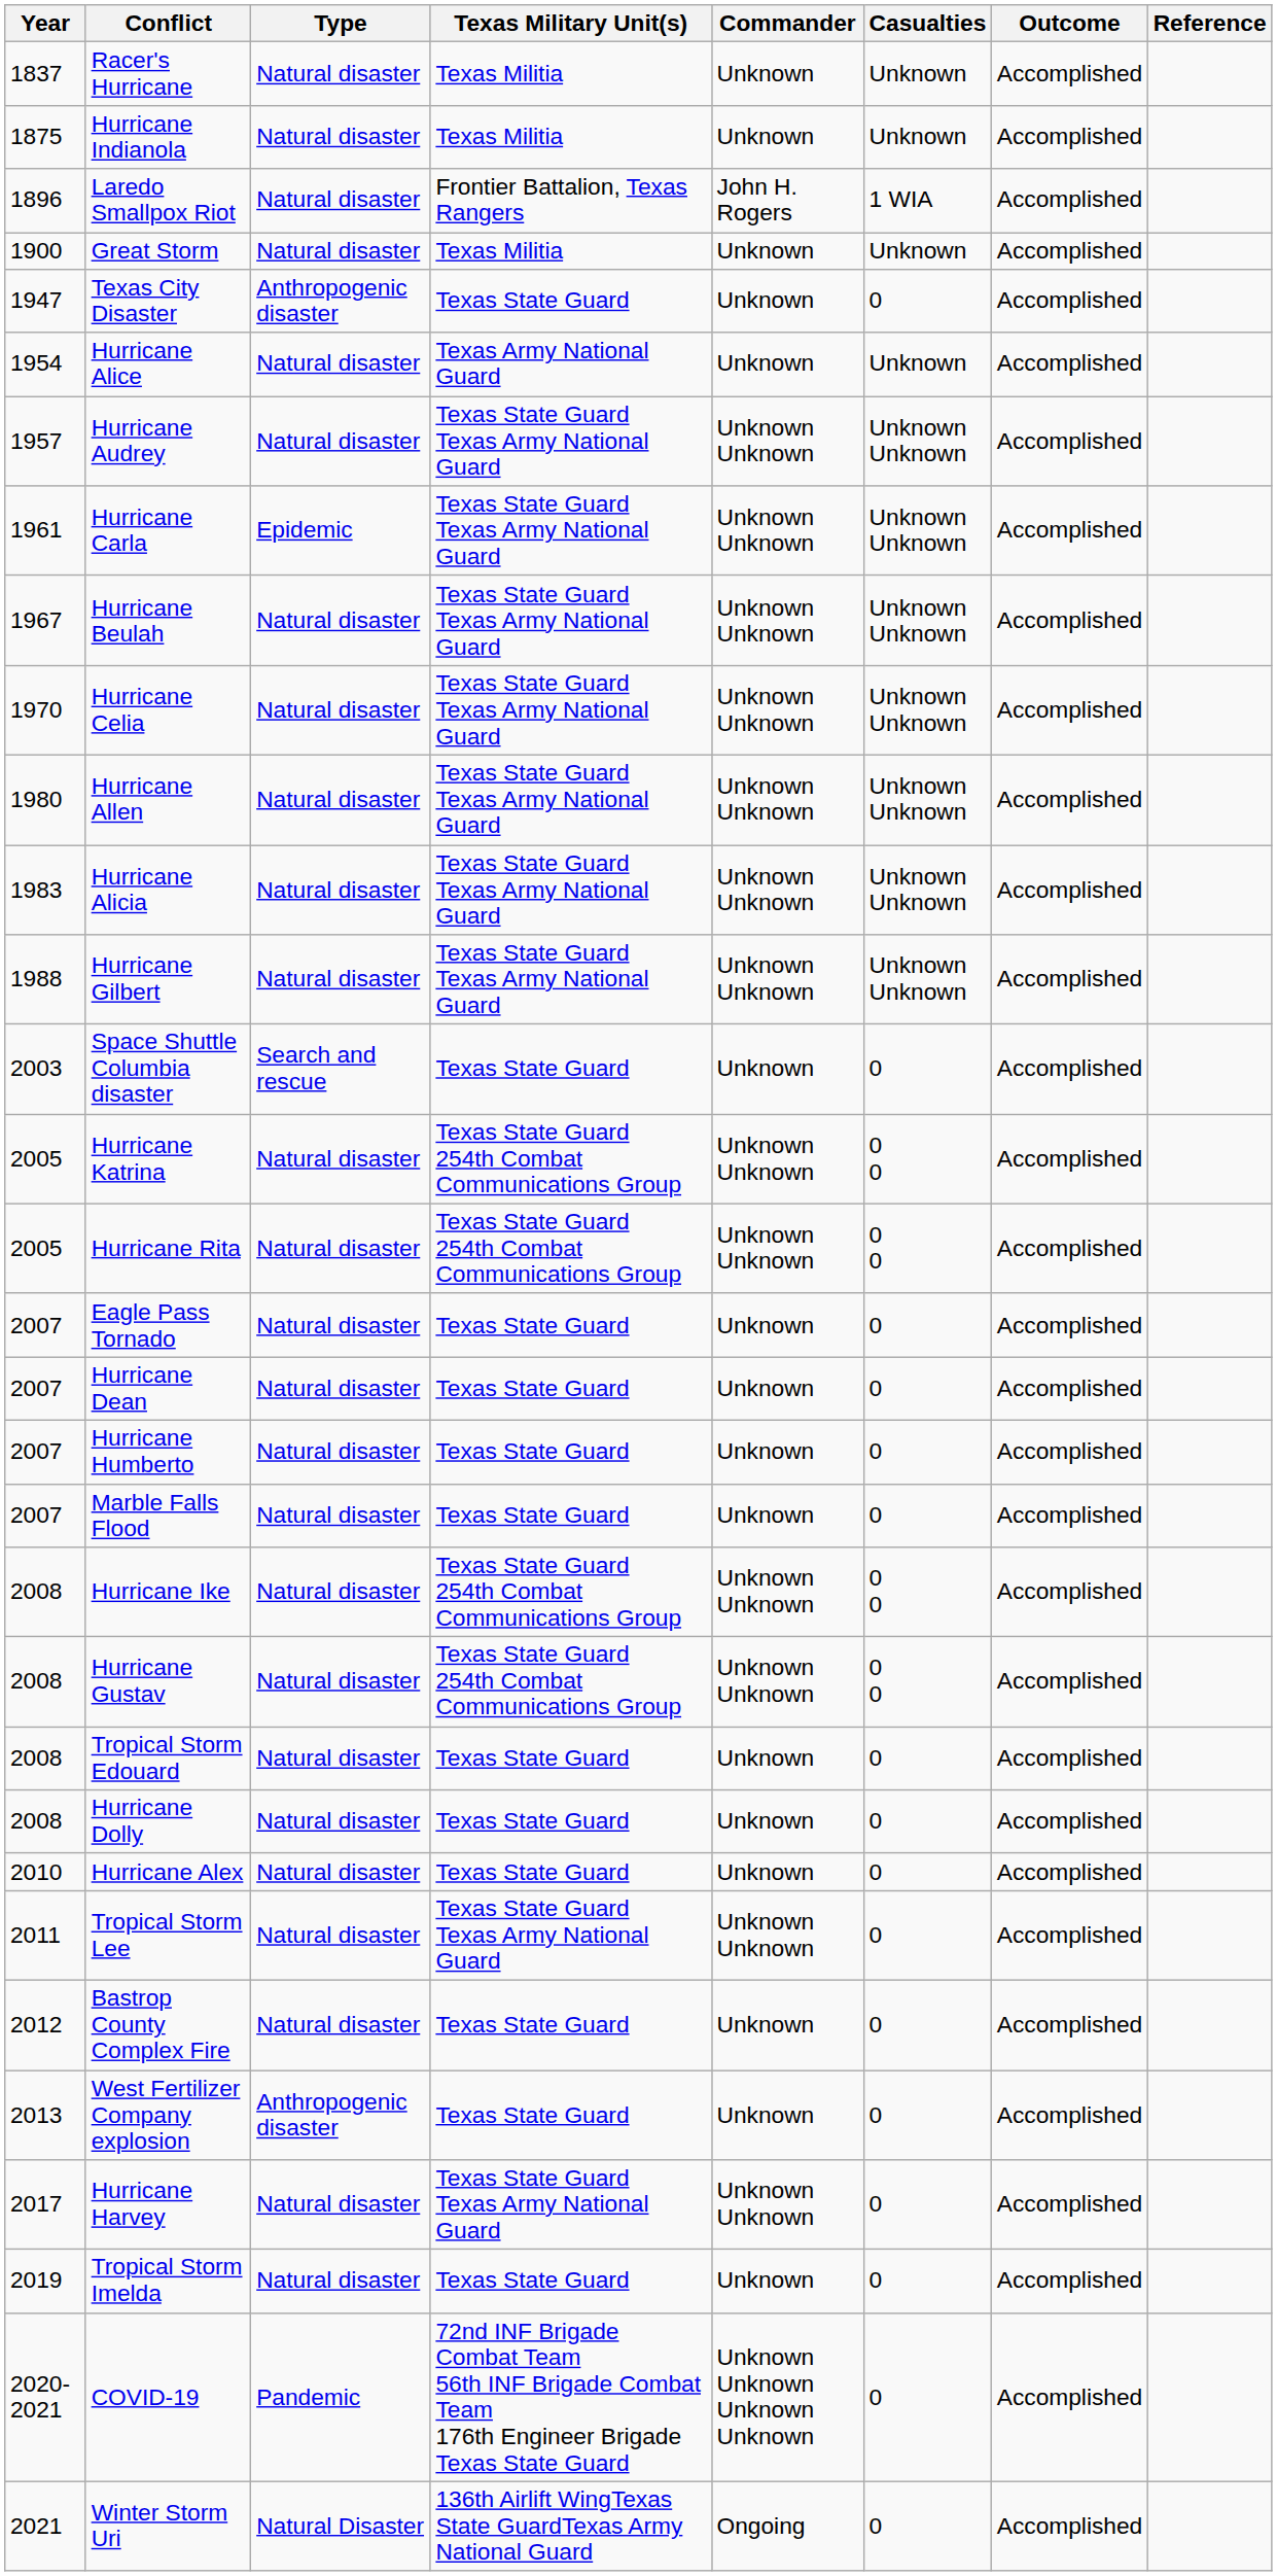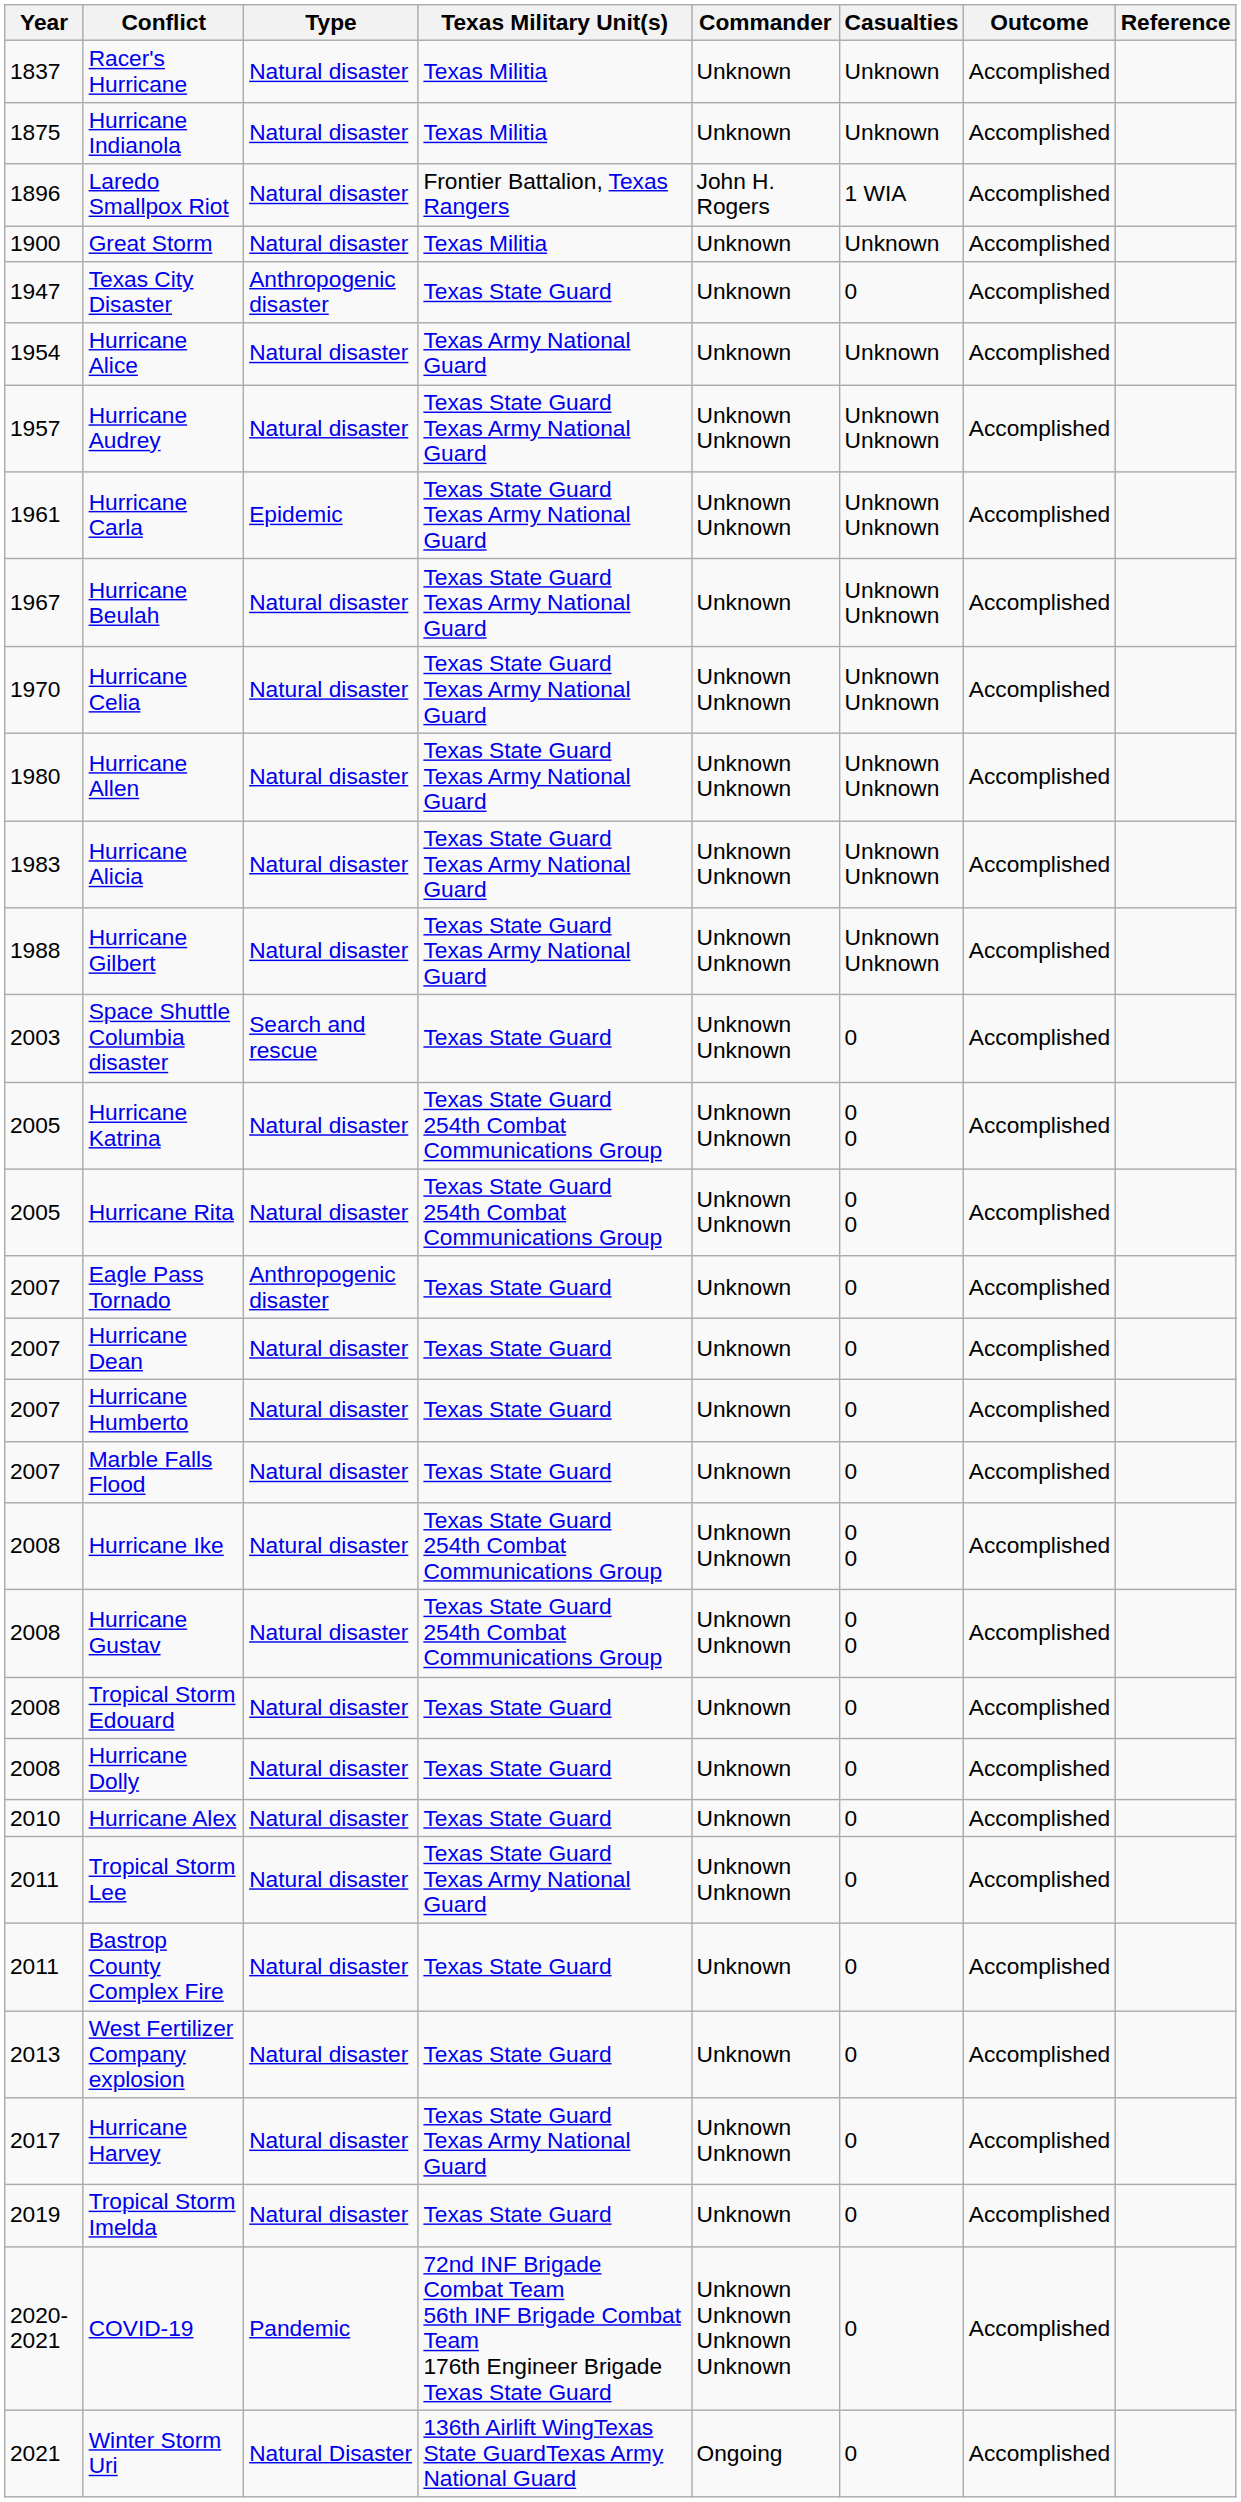 <table class="wikitable">
 <tr>
 <th>Year</th>
 <th>Conflict</th>
 <th>Type</th>
 <th>Texas Military Unit(s)</th>
 <th>Commander</th>
 <th>Casualties</th>
 <th>Outcome</th>
 <th>Reference</th>
 </tr>
 <tr>
 <td>1837</td>
 <td><a href='#'>Racer's Hurricane</a></td>
 <td><a href='#'>Natural disaster</a></td>
 <td><a href='#'>Texas Militia</a></td>
 <td>Unknown</td>
 <td>Unknown</td>
 <td>Accomplished</td>
 <td></td>
 </tr>
 <tr>
 <td>1875</td>
 <td><a href='#'>Hurricane Indianola</a></td>
 <td><a href='#'>Natural disaster</a></td>
 <td><a href='#'>Texas Militia</a></td>
 <td>Unknown</td>
 <td>Unknown</td>
 <td>Accomplished</td>
 <td></td>
 </tr>
 <tr>
 <td>1896</td>
 <td><a href='#'>Laredo Smallpox Riot</a></td>
 <td><a href='#'>Natural disaster</a></td>
 <td>Frontier Battalion, <a href='#'>Texas Rangers</a></td>
 <td>John H. Rogers</td>
 <td>1 WIA</td>
 <td>Accomplished</td>
 <td></td>
 </tr>
 <tr>
 <td>1900</td>
 <td><a href='#'>Great Storm</a></td>
 <td><a href='#'>Natural disaster</a></td>
 <td><a href='#'>Texas Militia</a></td>
 <td>Unknown</td>
 <td>Unknown</td>
 <td>Accomplished</td>
 <td></td>
 </tr>
 <tr>
 <td>1947</td>
 <td><a href='#'>Texas City Disaster</a></td>
 <td><a href='#'>Anthropogenic disaster</a></td>
 <td><a href='#'>Texas State Guard</a></td>
 <td>Unknown</td>
 <td>0</td>
 <td>Accomplished</td>
 <td></td>
 </tr>
 <tr>
 <td>1954</td>
 <td><a href='#'>Hurricane Alice</a></td>
 <td><a href='#'>Natural disaster</a></td>
 <td><a href='#'>Texas Army National Guard</a></td>
 <td>Unknown</td>
 <td>Unknown</td>
 <td>Accomplished</td>
 <td></td>
 </tr>
 <tr>
 <td>1957</td>
 <td><a href='#'>Hurricane Audrey</a></td>
 <td><a href='#'>Natural disaster</a></td>
 <td><a href='#'>Texas State Guard</a><br><a href='#'>Texas Army National Guard</a></td>
 <td>Unknown<br>Unknown</td>
 <td>Unknown<br>Unknown</td>
 <td>Accomplished</td>
 <td></td>
 </tr>
 <tr>
 <td>1961</td>
 <td><a href='#'>Hurricane Carla</a></td>
 <td><a href='#'>Epidemic</a></td>
 <td><a href='#'>Texas State Guard</a><br><a href='#'>Texas Army National Guard</a></td>
 <td>Unknown<br>Unknown</td>
 <td>Unknown<br>Unknown</td>
 <td>Accomplished</td>
 <td></td>
 </tr>
 <tr>
 <td>1967</td>
 <td><a href='#'>Hurricane Beulah</a></td>
 <td><a href='#'>Natural disaster</a></td>
 <td><a href='#'>Texas State Guard</a><br><a href='#'>Texas Army National Guard</a></td>
-<td>Unknown<br>Unknown</td>
+<td>Unknown</td>
 <td>Unknown<br>Unknown</td>
 <td>Accomplished</td>
 <td></td>
 </tr>
 <tr>
 <td>1970</td>
 <td><a href='#'>Hurricane Celia</a></td>
 <td><a href='#'>Natural disaster</a></td>
 <td><a href='#'>Texas State Guard</a><br><a href='#'>Texas Army National Guard</a></td>
 <td>Unknown<br>Unknown</td>
 <td>Unknown<br>Unknown</td>
 <td>Accomplished</td>
 <td></td>
 </tr>
 <tr>
 <td>1980</td>
 <td><a href='#'>Hurricane Allen</a></td>
 <td><a href='#'>Natural disaster</a></td>
 <td><a href='#'>Texas State Guard</a><br><a href='#'>Texas Army National Guard</a></td>
 <td>Unknown<br>Unknown</td>
 <td>Unknown<br>Unknown</td>
 <td>Accomplished</td>
 <td></td>
 </tr>
 <tr>
 <td>1983</td>
 <td><a href='#'>Hurricane Alicia</a></td>
 <td><a href='#'>Natural disaster</a></td>
 <td><a href='#'>Texas State Guard</a><br><a href='#'>Texas Army National Guard</a></td>
 <td>Unknown<br>Unknown</td>
 <td>Unknown<br>Unknown</td>
 <td>Accomplished</td>
 <td></td>
 </tr>
 <tr>
 <td>1988</td>
 <td><a href='#'>Hurricane Gilbert</a></td>
 <td><a href='#'>Natural disaster</a></td>
 <td><a href='#'>Texas State Guard</a><br><a href='#'>Texas Army National Guard</a></td>
 <td>Unknown<br>Unknown</td>
 <td>Unknown<br>Unknown</td>
 <td>Accomplished</td>
 <td></td>
 </tr>
 <tr>
 <td>2003</td>
 <td><a href='#'>Space Shuttle Columbia disaster</a></td>
 <td><a href='#'>Search and rescue</a></td>
 <td><a href='#'>Texas State Guard</a></td>
-<td>Unknown</td>
+<td>Unknown<br>Unknown</td>
 <td>0</td>
 <td>Accomplished</td>
 <td></td>
 </tr>
 <tr>
 <td>2005</td>
 <td><a href='#'>Hurricane Katrina</a></td>
 <td><a href='#'>Natural disaster</a></td>
 <td><a href='#'>Texas State Guard</a><br><a href='#'>254th Combat Communications Group</a></td>
 <td>Unknown<br>Unknown</td>
 <td>0<br>0</td>
 <td>Accomplished</td>
 <td></td>
 </tr>
 <tr>
 <td>2005</td>
 <td><a href='#'>Hurricane Rita</a></td>
 <td><a href='#'>Natural disaster</a></td>
 <td><a href='#'>Texas State Guard</a><br><a href='#'>254th Combat Communications Group</a></td>
 <td>Unknown<br>Unknown</td>
 <td>0<br>0</td>
 <td>Accomplished</td>
 <td></td>
 </tr>
 <tr>
 <td>2007</td>
 <td><a href='#'>Eagle Pass Tornado</a></td>
-<td><a href='#'>Natural disaster</a></td>
+<td><a href='#'>Anthropogenic disaster</a></td>
 <td><a href='#'>Texas State Guard</a></td>
 <td>Unknown</td>
 <td>0</td>
 <td>Accomplished</td>
 <td></td>
 </tr>
 <tr>
 <td>2007</td>
 <td><a href='#'>Hurricane Dean</a></td>
 <td><a href='#'>Natural disaster</a></td>
 <td><a href='#'>Texas State Guard</a></td>
 <td>Unknown</td>
 <td>0</td>
 <td>Accomplished</td>
 <td></td>
 </tr>
 <tr>
 <td>2007</td>
 <td><a href='#'>Hurricane Humberto</a></td>
 <td><a href='#'>Natural disaster</a></td>
 <td><a href='#'>Texas State Guard</a></td>
 <td>Unknown</td>
 <td>0</td>
 <td>Accomplished</td>
 <td></td>
 </tr>
 <tr>
 <td>2007</td>
 <td><a href='#'>Marble Falls Flood</a></td>
 <td><a href='#'>Natural disaster</a></td>
 <td><a href='#'>Texas State Guard</a></td>
 <td>Unknown</td>
 <td>0</td>
 <td>Accomplished</td>
 <td></td>
 </tr>
 <tr>
 <td>2008</td>
 <td><a href='#'>Hurricane Ike</a></td>
 <td><a href='#'>Natural disaster</a></td>
 <td><a href='#'>Texas State Guard</a><br><a href='#'>254th Combat Communications Group</a></td>
 <td>Unknown<br>Unknown</td>
 <td>0<br>0</td>
 <td>Accomplished</td>
 <td></td>
 </tr>
 <tr>
 <td>2008</td>
 <td><a href='#'>Hurricane Gustav</a></td>
 <td><a href='#'>Natural disaster</a></td>
 <td><a href='#'>Texas State Guard</a><br><a href='#'>254th Combat Communications Group</a></td>
 <td>Unknown<br>Unknown</td>
 <td>0<br>0</td>
 <td>Accomplished</td>
 <td></td>
 </tr>
 <tr>
 <td>2008</td>
 <td><a href='#'>Tropical Storm Edouard</a></td>
 <td><a href='#'>Natural disaster</a></td>
 <td><a href='#'>Texas State Guard</a></td>
 <td>Unknown</td>
 <td>0</td>
 <td>Accomplished</td>
 <td></td>
 </tr>
 <tr>
 <td>2008</td>
 <td><a href='#'>Hurricane Dolly</a></td>
 <td><a href='#'>Natural disaster</a></td>
 <td><a href='#'>Texas State Guard</a></td>
 <td>Unknown</td>
 <td>0</td>
 <td>Accomplished</td>
 <td></td>
 </tr>
 <tr>
 <td>2010</td>
 <td><a href='#'>Hurricane Alex</a></td>
 <td><a href='#'>Natural disaster</a></td>
 <td><a href='#'>Texas State Guard</a></td>
 <td>Unknown</td>
 <td>0</td>
 <td>Accomplished</td>
 <td></td>
 </tr>
 <tr>
 <td>2011</td>
 <td><a href='#'>Tropical Storm Lee</a></td>
 <td><a href='#'>Natural disaster</a></td>
 <td><a href='#'>Texas State Guard</a><br><a href='#'>Texas Army National Guard</a></td>
 <td>Unknown<br>Unknown</td>
 <td>0</td>
 <td>Accomplished</td>
 <td></td>
 </tr>
 <tr>
-<td>2012</td>
+<td>2011</td>
 <td><a href='#'>Bastrop County Complex Fire</a></td>
 <td><a href='#'>Natural disaster</a></td>
 <td><a href='#'>Texas State Guard</a></td>
 <td>Unknown</td>
 <td>0</td>
 <td>Accomplished</td>
 <td></td>
 </tr>
 <tr>
 <td>2013</td>
 <td><a href='#'>West Fertilizer Company explosion</a></td>
-<td><a href='#'>Anthropogenic disaster</a></td>
+<td><a href='#'>Natural disaster</a></td>
 <td><a href='#'>Texas State Guard</a></td>
 <td>Unknown</td>
 <td>0</td>
 <td>Accomplished</td>
 <td></td>
 </tr>
 <tr>
 <td>2017</td>
 <td><a href='#'>Hurricane Harvey</a></td>
 <td><a href='#'>Natural disaster</a></td>
 <td><a href='#'>Texas State Guard</a><br><a href='#'>Texas Army National Guard</a></td>
 <td>Unknown<br>Unknown</td>
 <td>0</td>
 <td>Accomplished</td>
 <td></td>
 </tr>
 <tr>
 <td>2019</td>
 <td><a href='#'>Tropical Storm Imelda</a></td>
 <td><a href='#'>Natural disaster</a></td>
 <td><a href='#'>Texas State Guard</a></td>
 <td>Unknown</td>
 <td>0</td>
 <td>Accomplished</td>
 <td></td>
 </tr>
 <tr>
 <td>2020-2021</td>
 <td><a href='#'>COVID-19</a></td>
 <td><a href='#'>Pandemic</a></td>
 <td><a href='#'>72nd INF Brigade Combat Team</a><br><a href='#'>56th INF Brigade Combat Team</a><br>176th Engineer Brigade<br><a href='#'>Texas State Guard</a></td>
 <td>Unknown<br>Unknown<br>Unknown<br>Unknown</td>
 <td>0</td>
 <td>Accomplished</td>
 <td></td>
 </tr>
 <tr>
 <td>2021</td>
 <td><a href='#'>Winter Storm Uri</a></td>
 <td><a href='#'>Natural Disaster</a></td>
 <td><a href='#'>136th Airlift Wing</a><a href='#'>Texas State Guard</a><a href='#'>Texas Army National Guard</a></td>
 <td>Ongoing</td>
 <td>0</td>
 <td>Accomplished</td>
 <td></td>
 </tr>
 </table>
